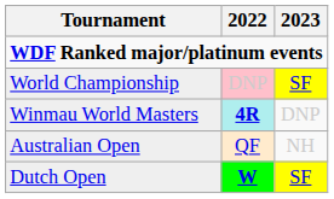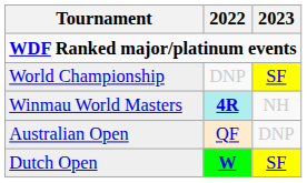 <table class="wikitable">
 <tr>
 <th>Tournament</th>
 <th>2022</th>
 <th>2023</th>
 </tr>
 <tr>
 <td colspan="31" align="left"><strong><a href='#'>WDF</a> Ranked major/platinum events</strong></td>
 </tr>
 <tr>
 <td style="background:#efefef;"><a href='#'>World Championship</a></td>
-<td style="background: pink; text-align:center; color:#ccc;">DNP</td>
+<td style="text-align:center; color:#ccc;">DNP</td>
 <td style="text-align:center; background:yellow;"><a href='#'>SF</a></td>
 </tr>
 <tr>
 <td style="background:#efefef;"><a href='#'>Winmau World Masters</a></td>
 <td style="text-align:center; background:#afeeee;"><strong><a href='#'>4R</a></strong></td>
-<td style="text-align:center; color:#ccc;">DNP</td>
+<td style="text-align:center; color:#ccc;">NH</td>
 </tr>
 <tr>
 <td style="background:#efefef;"><a href='#'>Australian Open</a></td>
 <td style="text-align:center; background:#ffebcd;"><a href='#'>QF</a></td>
-<td style="text-align:center; color:#ccc;">NH</td>
+<td style="text-align:center; color:#ccc;">DNP</td>
 </tr>
 <tr>
 <td style="background:#efefef;"><a href='#'>Dutch Open</a></td>
 <td style="text-align:center; background:lime;"><strong><a href='#'>W</a></strong></td>
 <td style="text-align:center; background:yellow;"><a href='#'>SF</a></td>
 </tr>
 </table>
